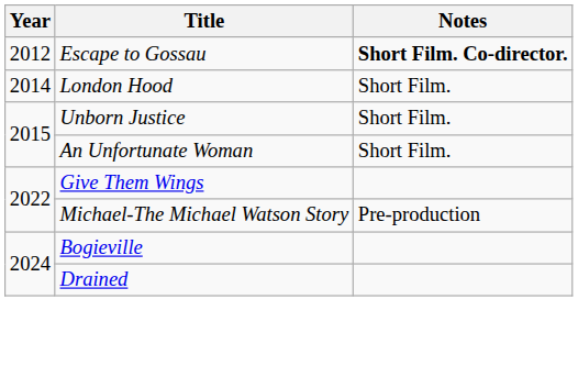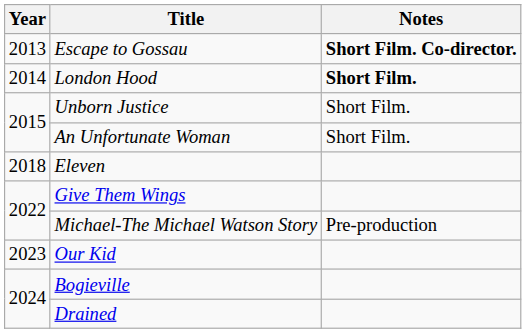 <table class="wikitable">
 <tr>
 <th>Year</th>
 <th>Title</th>
 <th>Notes</th>
 </tr>
 <tr>
-<td>2012</td>
+<td>2013</td>
 <td><em>Escape to Gossau</em></td>
 <td><strong>Short Film. Co-director.</strong></td>
 </tr>
 <tr>
 <td>2014</td>
 <td><em>London Hood</em></td>
-<td>Short Film.</td>
+<td><strong>Short Film.</strong></td>
 </tr>
 <tr>
 <td rowspan="2">2015</td>
 <td><em>Unborn Justice</em></td>
 <td>Short Film.</td>
 </tr>
 <tr>
 <td><em>An Unfortunate Woman</em></td>
 <td>Short Film.</td>
 </tr>
 <tr>
+<td>2018</td>
+<td><em>Eleven</em></td>
+<td></td>
+</tr>
+<tr>
 <td rowspan="2">2022</td>
 <td><em><a href='#'>Give Them Wings</a></em></td>
 <td></td>
 </tr>
 <tr>
 <td><em>Michael-The Michael Watson Story</em></td>
 <td>Pre-production</td>
+</tr>
+<tr>
+<td rowspan=“2”>2023</td>
+<td><em><a href='#'>Our Kid</a> </em></td>
+<td></td>
 </tr>
 <tr>
 <td rowspan="2">2024</td>
 <td><em><a href='#'>Bogieville</a></em></td>
 <td></td>
 </tr>
 <tr>
 <td><em><a href='#'>Drained</a></em></td>
 <td></td>
 </tr>
 </table>
